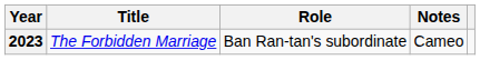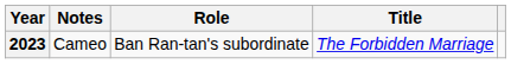 <table class="wikitable">
 <tr>
 <th scope="col">Year</th>
+<th scope="col">Notes</th>
+<th scope="col">Role</th>
 <th scope="col">Title</th>
-<th scope="col">Role</th>
-<th scope="col">Notes</th>
 <th scope="col"></th>
 </tr>
 <tr>
 <th scope="row">2023</th>
+<td>Cameo</td>
+<td>Ban Ran-tan's subordinate</td>
 <td><em><a href='#'>The Forbidden Marriage</a></em></td>
-<td>Ban Ran-tan's subordinate</td>
-<td>Cameo</td>
 <td style="text-align:center"></td>
 </tr>
 </table>
